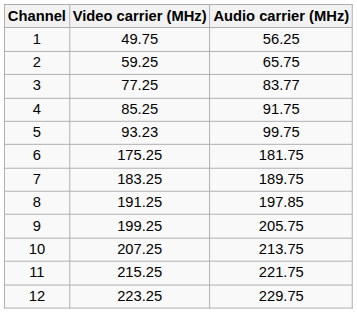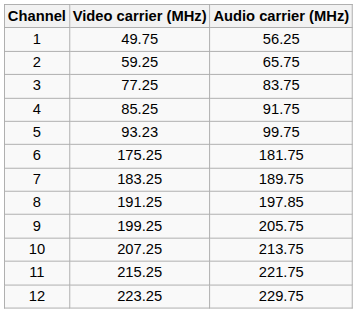 <table class="wikitable" style="text-align: center; border-collapse:collapse">
 <tr>
 <th>Channel</th>
 <th>Video carrier (MHz)</th>
 <th>Audio carrier (MHz)</th>
 </tr>
 <tr>
 <td>1</td>
 <td>49.75</td>
 <td>56.25</td>
 </tr>
 <tr>
 <td>2</td>
 <td>59.25</td>
 <td>65.75</td>
 </tr>
 <tr>
 <td>3</td>
 <td>77.25</td>
-<td>83.77</td>
+<td>83.75</td>
 </tr>
 <tr>
 <td>4</td>
 <td>85.25</td>
 <td>91.75</td>
 </tr>
 <tr>
 <td>5</td>
 <td>93.23</td>
 <td>99.75</td>
 </tr>
 <tr>
 <td>6</td>
 <td>175.25</td>
 <td>181.75</td>
 </tr>
 <tr>
 <td>7</td>
 <td>183.25</td>
 <td>189.75</td>
 </tr>
 <tr>
 <td>8</td>
 <td>191.25</td>
 <td>197.85</td>
 </tr>
 <tr>
 <td>9</td>
 <td>199.25</td>
 <td>205.75</td>
 </tr>
 <tr>
 <td>10</td>
 <td>207.25</td>
 <td>213.75</td>
 </tr>
 <tr>
 <td>11</td>
 <td>215.25</td>
 <td>221.75</td>
 </tr>
 <tr>
 <td>12</td>
 <td>223.25</td>
 <td>229.75</td>
 </tr>
 </table>
